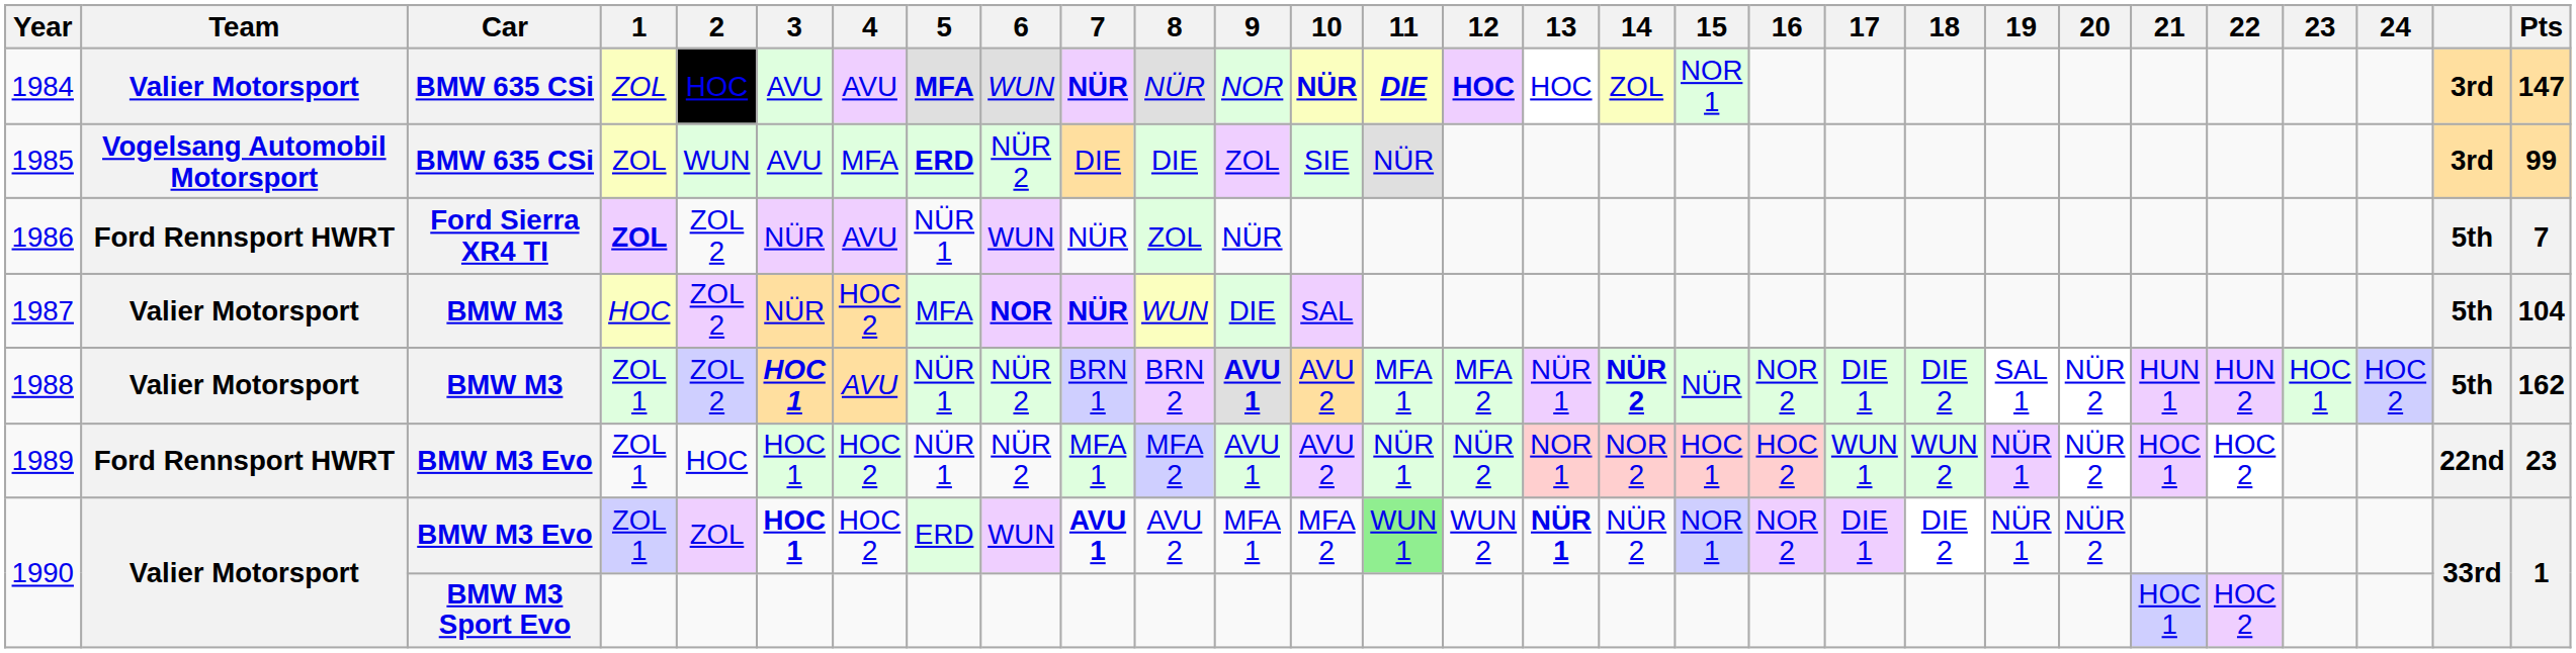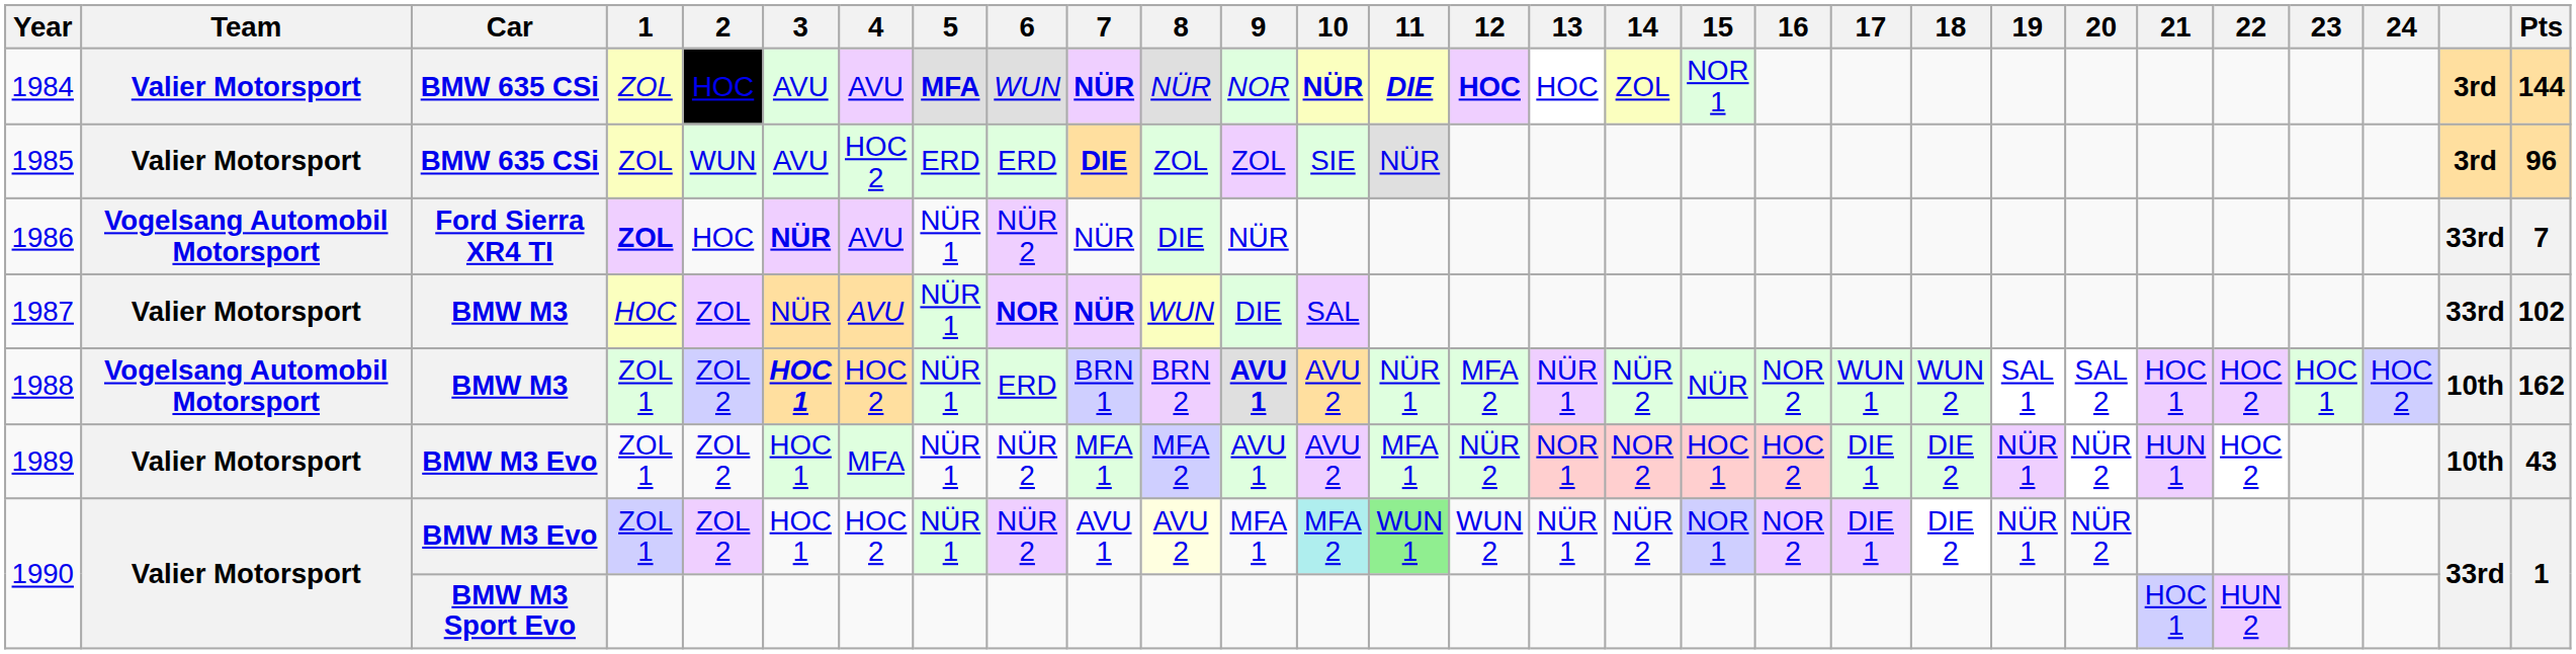 <table class="wikitable" border="1" style="text-align:center; font-size:85%;">
 <tr>
 <th>Year</th>
 <th>Team</th>
 <th>Car</th>
 <th>1</th>
 <th>2</th>
 <th>3</th>
 <th>4</th>
 <th>5</th>
 <th>6</th>
 <th>7</th>
 <th>8</th>
 <th>9</th>
 <th>10</th>
 <th>11</th>
 <th>12</th>
 <th>13</th>
 <th>14</th>
 <th>15</th>
 <th>16</th>
 <th>17</th>
 <th>18</th>
 <th>19</th>
 <th>20</th>
 <th>21</th>
 <th>22</th>
 <th>23</th>
 <th>24</th>
 <th></th>
 <th>Pts</th>
 </tr>
 <tr>
 <td><a href='#'>1984</a></td>
 <th><a href='#'>Valier Motorsport</a></th>
 <th><a href='#'>BMW 635 CSi</a></th>
 <td style="background:#FBFFBF;"><em><a href='#'>ZOL</a></em><br></td>
 <td style="background:#000; color:#fff;"><a href='#'><span>HOC</span></a><br></td>
 <td style="background:#DFFFDF;"><a href='#'>AVU</a><br></td>
 <td style="background:#EFCFFF;"><a href='#'>AVU</a><br></td>
 <td style="background:#DFDFDF;"><strong><a href='#'>MFA</a></strong><br></td>
 <td style="background:#DFDFDF;"><em><a href='#'>WUN</a></em><br></td>
 <td style="background:#EFCFFF;"><strong><a href='#'>NÜR</a></strong><br></td>
 <td style="background:#DFDFDF;"><em><a href='#'>NÜR</a></em><br></td>
 <td style="background:#DFFFDF;"><em><a href='#'>NOR</a></em><br></td>
 <td style="background:#FBFFBF;"><strong><a href='#'>NÜR</a></strong><br></td>
 <td style="background:#FBFFBF;"><strong><em><a href='#'>DIE</a></em></strong><br></td>
 <td style="background:#EFCFFF;"><strong><a href='#'>HOC</a></strong><br></td>
 <td style="background:#FFFFFF;"><a href='#'>HOC</a><br></td>
 <td style="background:#FBFFBF;"><a href='#'>ZOL</a><br></td>
 <td style="background:#DFFFDF;"><a href='#'>NOR<br>1</a><br></td>
 <td></td>
 <td></td>
 <td></td>
 <td></td>
 <td></td>
 <td></td>
 <td></td>
 <td></td>
 <td></td>
 <th style="background:#FFDF9F;">3rd</th>
-<th style="background:#FFDF9F;">147</th>
+<th style="background:#FFDF9F;">144</th>
 </tr>
 <tr>
 <td><a href='#'>1985</a></td>
-<th><a href='#'>Vogelsang Automobil Motorsport</a></th>
+<th>Valier Motorsport</th>
 <th><a href='#'>BMW 635 CSi</a></th>
 <td style="background:#FBFFBF;"><a href='#'>ZOL</a><br></td>
 <td style="background:#DFFFDF;"><a href='#'>WUN</a><br></td>
 <td style="background:#DFFFDF;"><a href='#'>AVU</a><br></td>
-<td style="background:#DFFFDF;"><a href='#'>MFA</a><br></td>
-<td style="background:#DFFFDF;"><strong><a href='#'>ERD</a><br></strong></td>
-<td style="background:#DFFFDF;"><a href='#'>NÜR<br>2</a><br></td>
-<td style="background:#FFDF9F;"><a href='#'>DIE</a><br></td>
-<td style="background:#DFFFDF;"><a href='#'>DIE</a><br></td>
+<td style="background:#DFFFDF;"><a href='#'>HOC<br>2</a><br></td>
+<td style="background:#DFFFDF;"><a href='#'>ERD</a><br></td>
+<td style="background:#DFFFDF;"><a href='#'>ERD</a><br></td>
+<td style="background:#FFDF9F;"><strong><a href='#'>DIE</a><br></strong></td>
+<td style="background:#DFFFDF;"><a href='#'>ZOL</a><br></td>
 <td style="background:#EFCFFF;"><a href='#'>ZOL</a><br></td>
 <td style="background:#DFFFDF;"><a href='#'>SIE</a><br></td>
 <td style="background:#DFDFDF;"><a href='#'>NÜR</a><br></td>
 <td></td>
 <td></td>
 <td></td>
 <td></td>
 <td></td>
 <td></td>
 <td></td>
 <td></td>
 <td></td>
 <td></td>
 <td></td>
 <td></td>
 <td></td>
 <th style="background:#FFDF9F;">3rd</th>
-<th style="background:#FFDF9F;">99</th>
+<th style="background:#FFDF9F;">96</th>
 </tr>
 <tr>
 <td><a href='#'>1986</a></td>
-<th>Ford Rennsport HWRT</th>
+<th><a href='#'>Vogelsang Automobil Motorsport</a></th>
 <th><a href='#'>Ford Sierra XR4 TI</a></th>
 <td style="background:#EFCFFF;"><strong><a href='#'>ZOL</a></strong><br></td>
-<td><a href='#'>ZOL<br>2</a></td>
-<td style="background:#EFCFFF;"><a href='#'>NÜR</a><br></td>
+<td><a href='#'>HOC</a></td>
+<td style="background:#EFCFFF;"><strong><a href='#'>NÜR</a><br></strong></td>
 <td style="background:#EFCFFF;"><a href='#'>AVU</a><br></td>
 <td><a href='#'>NÜR<br>1</a></td>
-<td style="background:#EFCFFF;"><a href='#'>WUN</a><br></td>
+<td style="background:#EFCFFF;"><a href='#'>NÜR<br>2</a><br></td>
 <td><a href='#'>NÜR</a></td>
-<td style="background:#DFFFDF;"><a href='#'>ZOL</a><br></td>
+<td style="background:#DFFFDF;"><a href='#'>DIE</a><br></td>
 <td><a href='#'>NÜR</a></td>
 <td></td>
 <td></td>
 <td></td>
 <td></td>
 <td></td>
 <td></td>
 <td></td>
 <td></td>
 <td></td>
 <td></td>
 <td></td>
 <td></td>
 <td></td>
 <td></td>
 <td></td>
-<th>5th</th>
+<th>33rd</th>
 <th>7</th>
 </tr>
 <tr>
 <td><a href='#'>1987</a></td>
 <th>Valier Motorsport</th>
 <th><a href='#'>BMW M3</a></th>
 <td style="background:#FBFFBF;"><em><a href='#'>HOC</a></em><br></td>
-<td style="background:#EFCFFF;"><a href='#'>ZOL<br>2</a><br></td>
+<td style="background:#EFCFFF;"><a href='#'>ZOL</a><br></td>
 <td style="background:#FFDF9F;"><a href='#'>NÜR</a><br></td>
-<td style="background:#FFDF9F;"><a href='#'>HOC<br>2</a><br></td>
-<td style="background:#DFFFDF;"><a href='#'>MFA</a><br></td>
+<td style="background:#FFDF9F;"><em><a href='#'>AVU</a></em><br></td>
+<td style="background:#DFFFDF;"><a href='#'>NÜR<br>1</a><br></td>
 <td style="background:#EFCFFF;"><strong><a href='#'>NOR</a></strong><br></td>
 <td style="background:#EFCFFF;"><strong><a href='#'>NÜR</a></strong><br></td>
 <td style="background:#FBFFBF;"><em><a href='#'>WUN</a></em><br></td>
 <td style="background:#DFFFDF;"><a href='#'>DIE</a><br></td>
 <td style="background:#EFCFFF;"><a href='#'>SAL</a><br></td>
 <td></td>
 <td></td>
 <td></td>
 <td></td>
 <td></td>
 <td></td>
 <td></td>
 <td></td>
 <td></td>
 <td></td>
 <td></td>
 <td></td>
 <td></td>
 <td></td>
-<th>5th</th>
-<th>104</th>
+<th>33rd</th>
+<th>102</th>
 </tr>
 <tr>
 <td><a href='#'>1988</a></td>
-<th>Valier Motorsport</th>
+<th><a href='#'>Vogelsang Automobil Motorsport</a></th>
 <th><a href='#'>BMW M3</a></th>
 <td style="background:#DFFFDF;"><a href='#'>ZOL<br>1</a><br></td>
 <td style="background:#CFCFFF;"><a href='#'>ZOL<br>2</a><br></td>
 <td style="background:#FFDF9F;"><strong><em><a href='#'>HOC<br>1</a></em></strong><br></td>
-<td style="background:#FFDF9F;"><em><a href='#'>AVU</a></em><br></td>
+<td style="background:#FFDF9F;"><a href='#'>HOC<br>2</a><br></td>
 <td style="background:#DFFFDF;"><a href='#'>NÜR<br>1</a><br></td>
-<td style="background:#DFFFDF;"><a href='#'>NÜR<br>2</a><br></td>
+<td style="background:#DFFFDF;"><a href='#'>ERD</a><br></td>
 <td style="background:#CFCFFF;"><a href='#'>BRN<br>1</a><br></td>
 <td style="background:#EFCFFF;"><a href='#'>BRN<br>2</a><br></td>
 <td style="background:#DFDFDF;"><strong><a href='#'>AVU<br>1</a></strong><br></td>
 <td style="background:#FFDF9F;"><a href='#'>AVU<br>2</a><br></td>
-<td style="background:#DFFFDF;"><a href='#'>MFA<br>1</a><br></td>
+<td style="background:#DFFFDF;"><a href='#'>NÜR<br>1</a><br></td>
 <td style="background:#DFFFDF;"><a href='#'>MFA<br>2</a><br></td>
 <td style="background:#EFCFFF;"><a href='#'>NÜR<br>1</a><br></td>
-<td style="background:#DFFFDF;"><strong><a href='#'>NÜR<br>2</a><br></strong></td>
+<td style="background:#DFFFDF;"><a href='#'>NÜR<br>2</a><br></td>
 <td style="background:#DFFFDF;"><a href='#'>NÜR</a><br></td>
 <td style="background:#DFFFDF;"><a href='#'>NOR<br>2</a><br></td>
-<td style="background:#DFFFDF;"><a href='#'>DIE<br>1</a><br></td>
-<td style="background:#DFFFDF;"><a href='#'>DIE<br>2</a><br></td>
+<td style="background:#DFFFDF;"><a href='#'>WUN<br>1</a><br></td>
+<td style="background:#DFFFDF;"><a href='#'>WUN<br>2</a><br></td>
 <td style="background:#FFFFFF;"><a href='#'>SAL<br>1</a><br></td>
-<td style="background:#FFFFFF;"><a href='#'>NÜR<br>2</a><br></td>
-<td style="background:#EFCFFF;"><a href='#'>HUN<br>1</a><br></td>
-<td style="background:#EFCFFF;"><a href='#'>HUN<br>2</a><br></td>
+<td style="background:#FFFFFF;"><a href='#'>SAL<br>2</a><br></td>
+<td style="background:#EFCFFF;"><a href='#'>HOC<br>1</a><br></td>
+<td style="background:#EFCFFF;"><a href='#'>HOC<br>2</a><br></td>
 <td style="background:#DFFFDF;"><a href='#'>HOC<br>1</a><br></td>
 <td style="background:#CFCFFF;"><a href='#'>HOC<br>2</a><br></td>
-<th>5th</th>
+<th>10th</th>
 <th>162</th>
 </tr>
 <tr>
 <td><a href='#'>1989</a></td>
-<th>Ford Rennsport HWRT</th>
+<th>Valier Motorsport</th>
 <th><a href='#'>BMW M3 Evo</a></th>
 <td><a href='#'>ZOL<br>1</a></td>
-<td><a href='#'>HOC</a></td>
+<td><a href='#'>ZOL<br>2</a></td>
 <td style="background:#DFFFDF;"><a href='#'>HOC<br>1</a><br></td>
-<td style="background:#DFFFDF;"><a href='#'>HOC<br>2</a><br></td>
+<td style="background:#DFFFDF;"><a href='#'>MFA</a><br></td>
 <td><a href='#'>NÜR<br>1</a></td>
 <td><a href='#'>NÜR<br>2</a></td>
 <td style="background:#DFFFDF;"><a href='#'>MFA<br>1</a><br></td>
 <td style="background:#CFCFFF;"><a href='#'>MFA<br>2</a><br></td>
 <td style="background:#DFFFDF;"><a href='#'>AVU<br>1</a><br></td>
 <td style="background:#EFCFFF;"><a href='#'>AVU<br>2</a><br></td>
-<td style="background:#DFFFDF;"><a href='#'>NÜR<br>1</a><br></td>
+<td style="background:#DFFFDF;"><a href='#'>MFA<br>1</a><br></td>
 <td style="background:#DFFFDF;"><a href='#'>NÜR<br>2</a><br></td>
 <td style="background:#FFCFCF;"><a href='#'>NOR<br>1</a><br></td>
 <td style="background:#FFCFCF;"><a href='#'>NOR<br>2</a><br></td>
 <td style="background:#FFCFCF;"><a href='#'>HOC<br>1</a><br></td>
 <td style="background:#FFCFCF;"><a href='#'>HOC<br>2</a><br></td>
-<td style="background:#DFFFDF;"><a href='#'>WUN<br>1</a><br></td>
-<td style="background:#DFFFDF;"><a href='#'>WUN<br>2</a><br></td>
+<td style="background:#DFFFDF;"><a href='#'>DIE<br>1</a><br></td>
+<td style="background:#DFFFDF;"><a href='#'>DIE<br>2</a><br></td>
 <td style="background:#EFCFFF;"><a href='#'>NÜR<br>1</a><br></td>
 <td style="background:#FFFFFF;"><a href='#'>NÜR<br>2</a><br></td>
-<td style="background:#EFCFFF;"><a href='#'>HOC<br>1</a><br></td>
+<td style="background:#EFCFFF;"><a href='#'>HUN<br>1</a><br></td>
 <td style="background:#FFFFFF;"><a href='#'>HOC<br>2</a><br></td>
 <td></td>
 <td></td>
-<th>22nd</th>
-<th>23</th>
+<th>10th</th>
+<th>43</th>
 </tr>
 <tr>
 <td rowspan=2><a href='#'>1990</a></td>
 <th rowspan=2>Valier Motorsport</th>
 <th><a href='#'>BMW M3 Evo</a></th>
 <td style="background:#CFCFFF;"><a href='#'>ZOL<br>1</a><br></td>
-<td style="background:#EFCFFF;"><a href='#'>ZOL</a><br></td>
-<td><strong><a href='#'>HOC<br>1</a></strong></td>
+<td style="background:#EFCFFF;"><a href='#'>ZOL<br>2</a><br></td>
+<td><a href='#'>HOC<br>1</a></td>
 <td><a href='#'>HOC<br>2</a></td>
-<td style="background:#DFFFDF;"><a href='#'>ERD</a><br></td>
-<td style="background:#EFCFFF;"><a href='#'>WUN</a><br></td>
-<td><strong><a href='#'>AVU<br>1</a></strong></td>
-<td><a href='#'>AVU<br>2</a></td>
+<td style="background:#DFFFDF;"><a href='#'>NÜR<br>1</a><br></td>
+<td style="background:#EFCFFF;"><a href='#'>NÜR<br>2</a><br></td>
+<td><a href='#'>AVU<br>1</a></td>
+<td style="background: lightyellow;"><a href='#'>AVU<br>2</a></td>
 <td><a href='#'>MFA<br>1</a></td>
-<td><a href='#'>MFA<br>2</a></td>
+<td style="background: paleturquoise;"><a href='#'>MFA<br>2</a></td>
 <td style="background: lightgreen;"><a href='#'>WUN<br>1</a></td>
 <td><a href='#'>WUN<br>2</a></td>
-<td><strong><a href='#'>NÜR<br>1</a></strong></td>
+<td><a href='#'>NÜR<br>1</a></td>
 <td><a href='#'>NÜR<br>2</a></td>
 <td style="background:#CFCFFF;"><a href='#'>NOR<br>1</a><br></td>
 <td style="background:#EFCFFF;"><a href='#'>NOR<br>2</a><br></td>
 <td style="background:#EFCFFF;"><a href='#'>DIE<br>1</a><br></td>
 <td style="background:#FFFFFF;"><a href='#'>DIE<br>2</a><br></td>
 <td><a href='#'>NÜR<br>1</a></td>
 <td><a href='#'>NÜR<br>2</a></td>
 <td></td>
 <td></td>
 <td></td>
 <td></td>
 <th rowspan=2>33rd</th>
 <th rowspan=2>1</th>
 </tr>
 <tr>
 <th><a href='#'>BMW M3 Sport Evo</a></th>
 <td></td>
 <td></td>
 <td></td>
 <td></td>
 <td></td>
 <td></td>
 <td></td>
 <td></td>
 <td></td>
 <td></td>
 <td></td>
 <td></td>
 <td></td>
 <td></td>
 <td></td>
 <td></td>
 <td></td>
 <td></td>
 <td></td>
 <td></td>
 <td style="background:#CFCFFF;"><a href='#'>HOC<br>1</a><br></td>
-<td style="background:#EFCFFF;"><a href='#'>HOC<br>2</a><br></td>
+<td style="background:#EFCFFF;"><a href='#'>HUN<br>2</a><br></td>
 <td></td>
 <td></td>
 </tr>
 </table>
